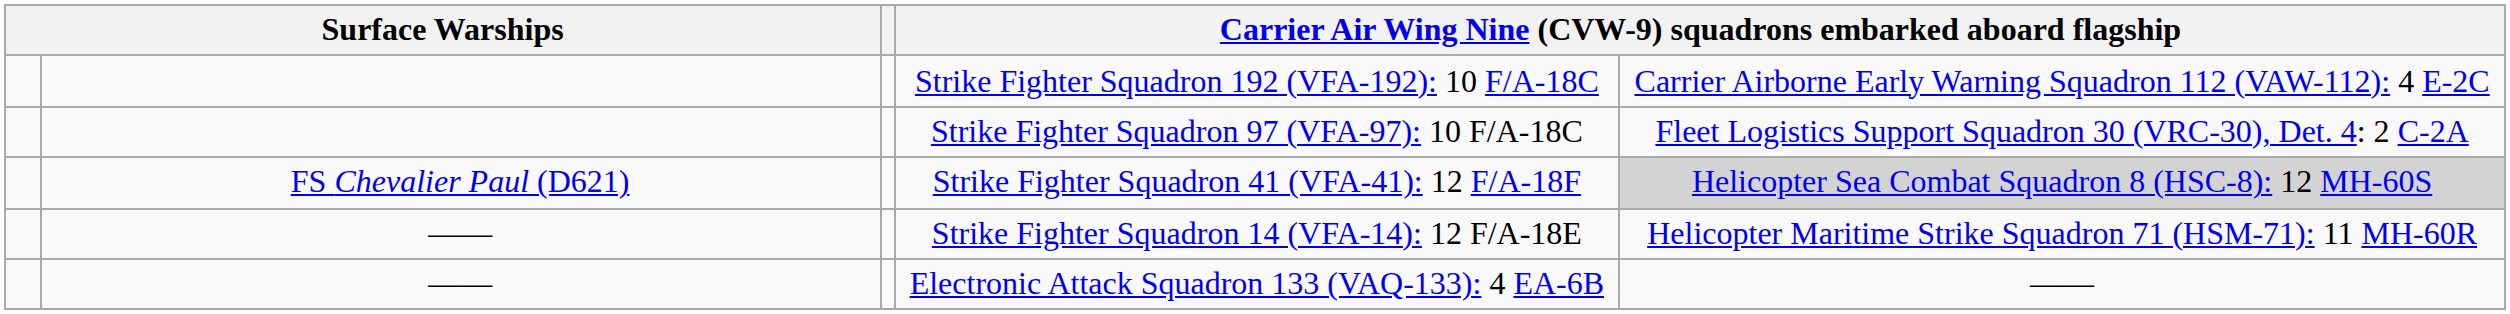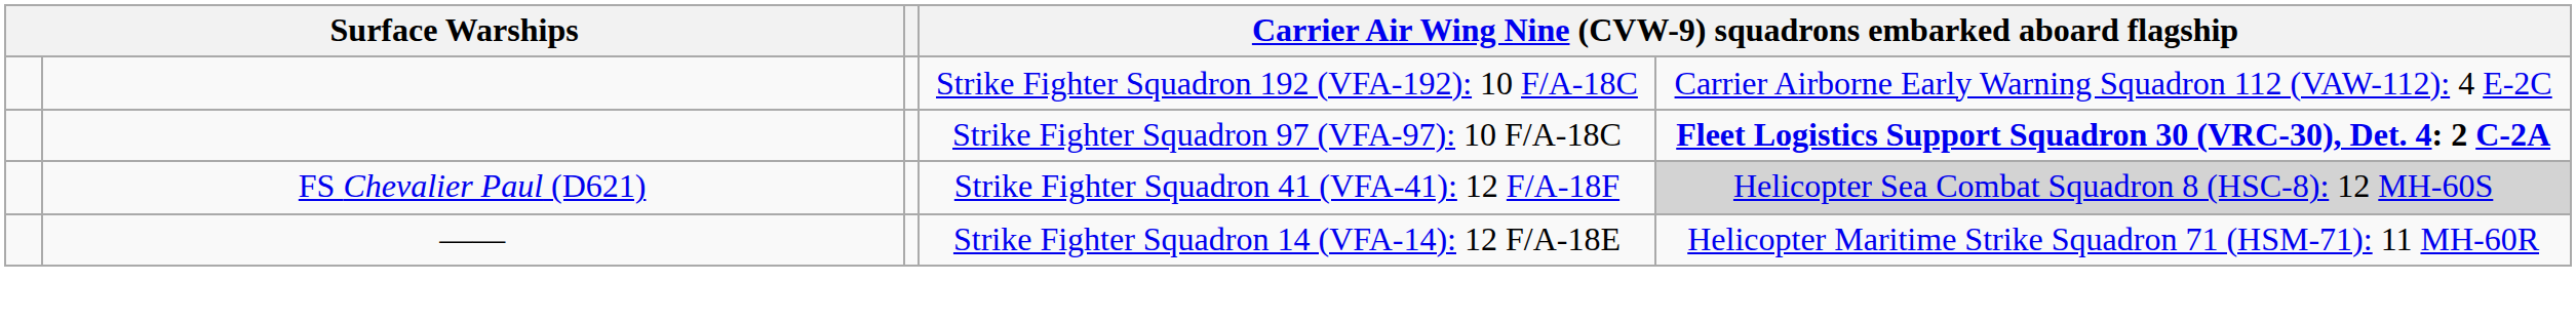 <table class="wikitable" style="text-align:center" width=99%>
 <tr>
 <th colspan="2" width="35%" align="center">Surface Warships</th>
 <th colspan="1" width="0%" align="center"></th>
 <th colspan="2" align="center"><a href='#'>Carrier Air Wing Nine</a> (CVW-9) squadrons embarked aboard flagship </th>
 </tr>
 <tr>
 <td></td>
 <td></td>
 <td></td>
 <td><a href='#'>Strike Fighter Squadron 192 (VFA-192):</a> 10 <a href='#'>F/A-18C</a></td>
 <td><a href='#'>Carrier Airborne Early Warning Squadron 112 (VAW-112):</a> 4 <a href='#'>E-2C</a></td>
 </tr>
 <tr>
 <td></td>
 <td></td>
 <td></td>
 <td><a href='#'>Strike Fighter Squadron 97 (VFA-97):</a> 10 F/A-18C</td>
-<td><a href='#'>Fleet Logistics Support Squadron 30 (VRC-30), Det. 4</a>: 2 <a href='#'>C-2A</a></td>
+<td><strong><a href='#'>Fleet Logistics Support Squadron 30 (VRC-30), Det. 4</a>: 2 <a href='#'>C-2A</a></strong></td>
 </tr>
 <tr>
 <td></td>
 <td><a href='#'>FS <em>Chevalier Paul</em> (D621)</a></td>
 <td></td>
 <td><a href='#'>Strike Fighter Squadron 41 (VFA-41):</a> 12 <a href='#'>F/A-18F</a></td>
 <td style="background: lightgrey;"><a href='#'>Helicopter Sea Combat Squadron 8 (HSC-8):</a> 12 <a href='#'>MH-60S</a></td>
 </tr>
 <tr>
 <td></td>
 <td>——</td>
 <td></td>
 <td><a href='#'>Strike Fighter Squadron 14 (VFA-14):</a> 12 F/A-18E</td>
 <td><a href='#'>Helicopter Maritime Strike Squadron 71 (HSM-71):</a> 11 <a href='#'>MH-60R</a></td>
 </tr>
 <tr>
-<td></td>
-<td>——</td>
-<td></td>
-<td><a href='#'>Electronic Attack Squadron 133 (VAQ-133):</a> 4 <a href='#'>EA-6B</a></td>
-<td>——</td>
-</tr>
-<tr>
 </tr>
 </table>
